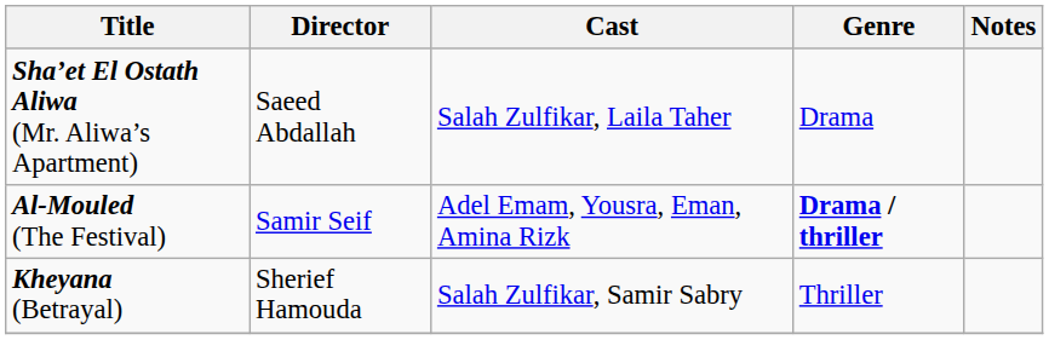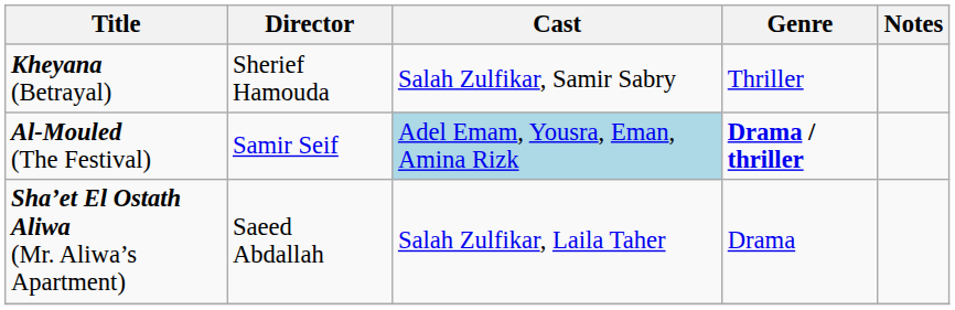 <table class="wikitable">
 <tr>
 <th>Title</th>
 <th>Director</th>
 <th>Cast</th>
 <th>Genre</th>
 <th>Notes</th>
 </tr>
 <tr>
+<td><strong><em>Kheyana</em></strong><br>(Betrayal)</td>
+<td>Sherief Hamouda</td>
+<td><a href='#'>Salah Zulfikar</a>, Samir Sabry</td>
+<td><a href='#'>Thriller</a></td>
+<td></td>
+</tr>
+<tr>
+<td><strong><em>Al-Mouled</em></strong><br>(The Festival)</td>
+<td><a href='#'>Samir Seif</a></td>
+<td style="background: lightblue;"><a href='#'>Adel Emam</a>, <a href='#'>Yousra</a>, <a href='#'>Eman</a>, <a href='#'>Amina Rizk</a></td>
+<td><strong><a href='#'>Drama</a> / <a href='#'>thriller</a></strong></td>
+<td></td>
+</tr>
+<tr>
 <td><strong><em>Sha’et El Ostath Aliwa</em></strong><br>(Mr. Aliwa’s Apartment)</td>
 <td>Saeed Abdallah</td>
 <td><a href='#'>Salah Zulfikar</a>, <a href='#'>Laila Taher</a></td>
 <td><a href='#'>Drama</a></td>
 <td></td>
 </tr>
 <tr>
-<td><strong><em>Al-Mouled</em></strong><br>(The Festival)</td>
-<td><a href='#'>Samir Seif</a></td>
-<td><a href='#'>Adel Emam</a>, <a href='#'>Yousra</a>, <a href='#'>Eman</a>, <a href='#'>Amina Rizk</a></td>
-<td><strong><a href='#'>Drama</a> / <a href='#'>thriller</a></strong></td>
-<td></td>
-</tr>
-<tr>
-<td><strong><em>Kheyana</em></strong><br>(Betrayal)</td>
-<td>Sherief Hamouda</td>
-<td><a href='#'>Salah Zulfikar</a>, Samir Sabry</td>
-<td><a href='#'>Thriller</a></td>
-<td></td>
-</tr>
-<tr>
 </tr>
 </table>
